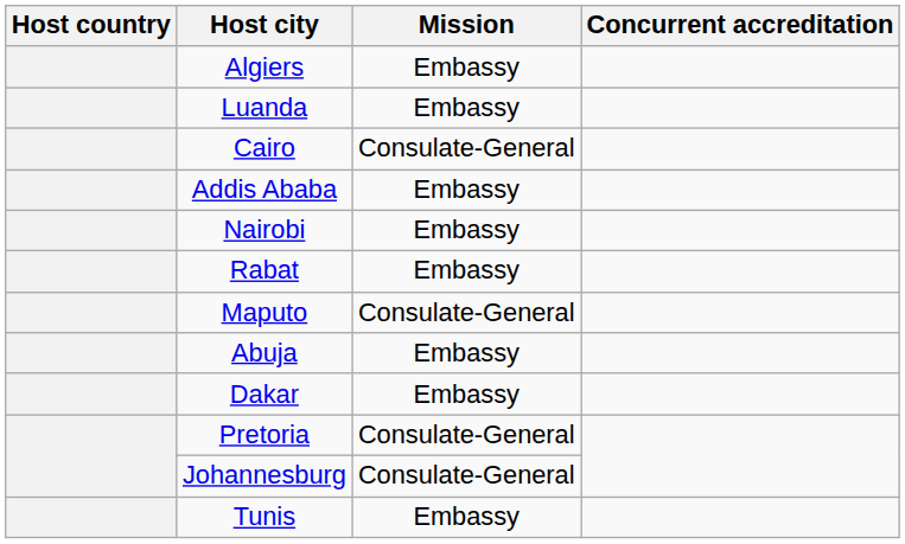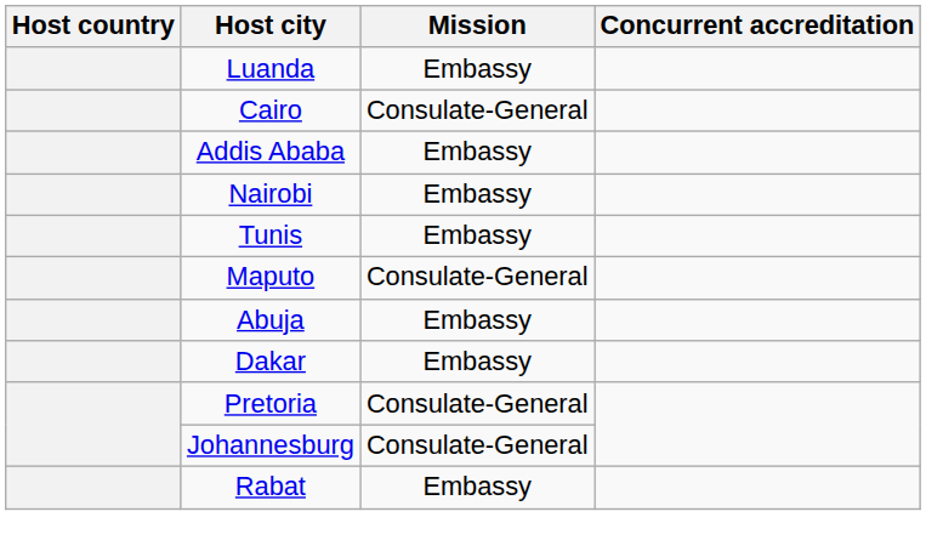 <table class="wikitable plainrowheaders" style="text-align:center">
 <tr>
 <th scope="col">Host country</th>
 <th scope="col">Host city</th>
 <th scope="col">Mission</th>
 <th scope="col">Concurrent accreditation</th>
-</tr>
-<tr>
-<th scope="row"></th>
-<td><a href='#'>Algiers</a></td>
-<td>Embassy</td>
-<td></td>
 </tr>
 <tr>
 <th scope="row"></th>
 <td><a href='#'>Luanda</a></td>
 <td>Embassy</td>
 <td></td>
 </tr>
 <tr>
 <th scope="row"></th>
 <td><a href='#'>Cairo</a></td>
 <td>Consulate-General</td>
 <td></td>
 </tr>
 <tr>
 <th scope="row"></th>
 <td><a href='#'>Addis Ababa</a></td>
 <td>Embassy</td>
 <td></td>
 </tr>
 <tr>
 <th scope="row"></th>
 <td><a href='#'>Nairobi</a></td>
 <td>Embassy</td>
 <td></td>
 </tr>
 <tr>
 <th scope="row"></th>
-<td><a href='#'>Rabat</a></td>
+<td><a href='#'>Tunis</a></td>
 <td>Embassy</td>
 <td></td>
 </tr>
 <tr>
 <th scope="row"></th>
 <td><a href='#'>Maputo</a></td>
 <td>Consulate-General</td>
 <td></td>
 </tr>
 <tr>
 <th scope="row"></th>
 <td><a href='#'>Abuja</a></td>
 <td>Embassy</td>
 <td></td>
 </tr>
 <tr>
 <th scope="row"></th>
 <td><a href='#'>Dakar</a></td>
 <td>Embassy</td>
 <td></td>
 </tr>
 <tr>
 <th scope="row" rowspan="2"></th>
 <td><a href='#'>Pretoria</a></td>
 <td>Consulate-General</td>
 <td rowspan="2"></td>
 </tr>
 <tr>
 <td><a href='#'>Johannesburg</a></td>
 <td>Consulate-General</td>
 </tr>
 <tr>
 <th scope="row"></th>
-<td><a href='#'>Tunis</a></td>
+<td><a href='#'>Rabat</a></td>
 <td>Embassy</td>
 <td></td>
 </tr>
 </table>
